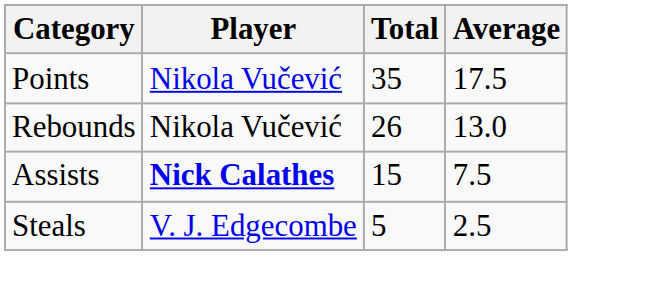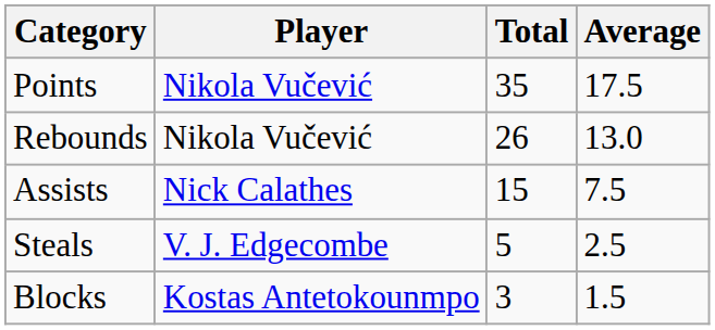 <table class="wikitable">
 <tr>
 <th>Category</th>
 <th>Player</th>
 <th>Total</th>
 <th>Average</th>
 </tr>
 <tr>
 <td>Points</td>
 <td> <a href='#'>Nikola Vučević</a></td>
 <td>35</td>
 <td>17.5</td>
 </tr>
 <tr>
 <td>Rebounds</td>
 <td> Nikola Vučević</td>
 <td>26</td>
 <td>13.0</td>
 </tr>
 <tr>
 <td>Assists</td>
-<td><strong> <a href='#'>Nick Calathes</a></strong></td>
+<td> <a href='#'>Nick Calathes</a></td>
 <td>15</td>
 <td>7.5</td>
 </tr>
 <tr>
 <td>Steals</td>
 <td> <a href='#'>V. J. Edgecombe</a></td>
 <td>5</td>
 <td>2.5</td>
 </tr>
+<tr>
+<td>Blocks</td>
+<td> <a href='#'>Kostas Antetokounmpo</a></td>
+<td>3</td>
+<td>1.5</td>
+</tr>
 </table>
